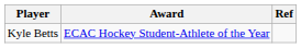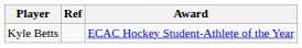 <table class="wikitable">
 <tr>
 <th>Player</th>
+<th>Ref</th>
 <th>Award</th>
-<th>Ref</th>
 </tr>
 <tr>
 <td>Kyle Betts</td>
+<td></td>
 <td><a href='#'>ECAC Hockey Student-Athlete of the Year</a></td>
-<td></td>
 </tr>
 </table>
